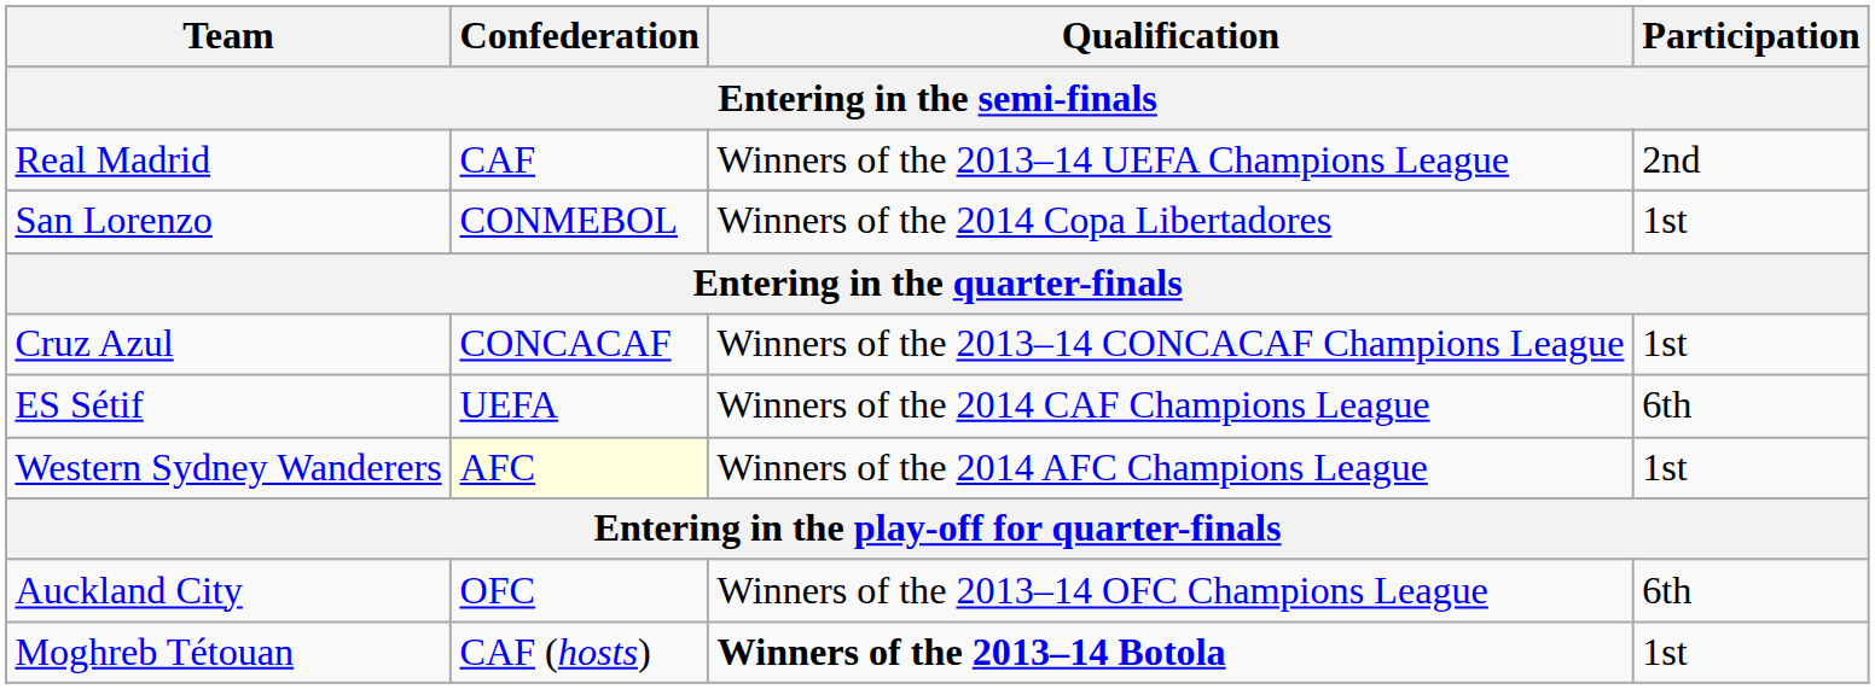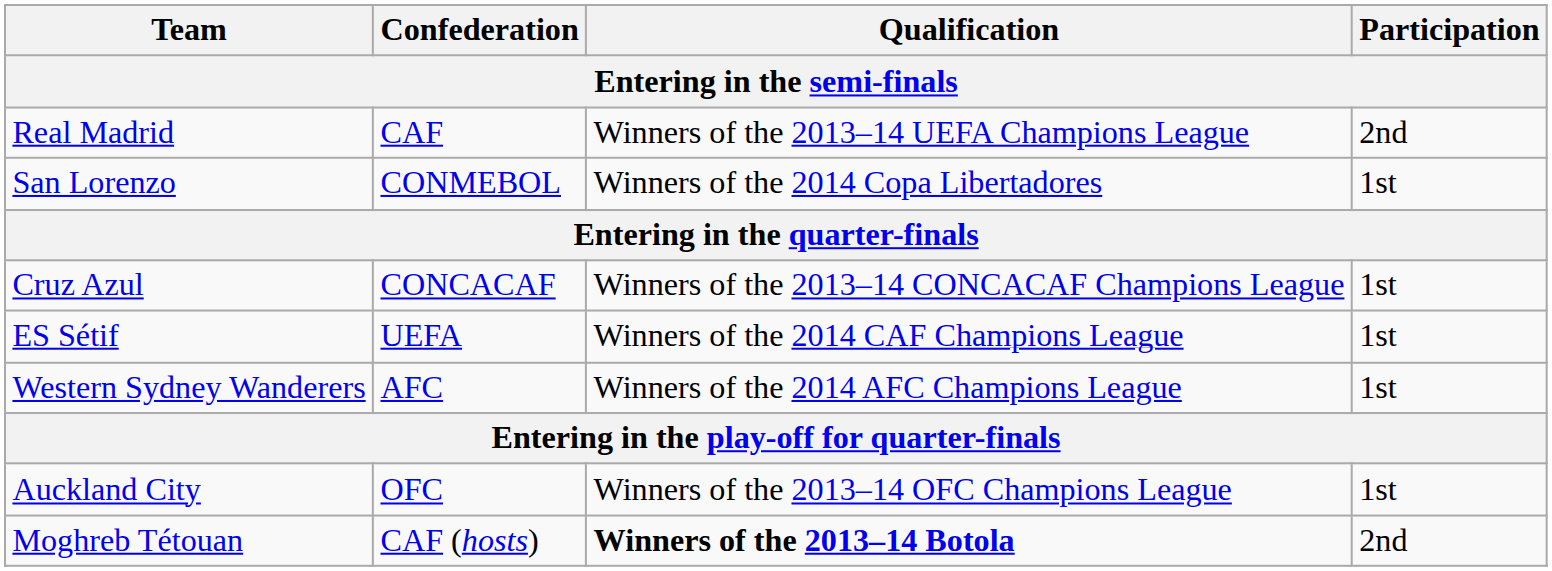 <table class="wikitable">
 <tr>
 <th>Team</th>
 <th>Confederation</th>
 <th>Qualification</th>
 <th>Participation</th>
 </tr>
 <tr>
 <th colspan=4>Entering in the <a href='#'>semi-finals</a></th>
 </tr>
 <tr>
 <td> <a href='#'>Real Madrid</a></td>
 <td><a href='#'>CAF</a></td>
 <td>Winners of the <a href='#'>2013–14 UEFA Champions League</a></td>
 <td>2nd </td>
 </tr>
 <tr>
 <td> <a href='#'>San Lorenzo</a></td>
 <td><a href='#'>CONMEBOL</a></td>
 <td>Winners of the <a href='#'>2014 Copa Libertadores</a></td>
 <td>1st</td>
 </tr>
 <tr>
 <th colspan=4>Entering in the <a href='#'>quarter-finals</a></th>
 </tr>
 <tr>
 <td> <a href='#'>Cruz Azul</a></td>
 <td><a href='#'>CONCACAF</a></td>
 <td>Winners of the <a href='#'>2013–14 CONCACAF Champions League</a></td>
 <td>1st</td>
 </tr>
 <tr>
 <td> <a href='#'>ES Sétif</a></td>
 <td><a href='#'>UEFA</a></td>
 <td>Winners of the <a href='#'>2014 CAF Champions League</a></td>
-<td>6th </td>
+<td>1st</td>
 </tr>
 <tr>
 <td> <a href='#'>Western Sydney Wanderers</a></td>
-<td style="background: lightyellow;"><a href='#'>AFC</a></td>
+<td><a href='#'>AFC</a></td>
 <td>Winners of the <a href='#'>2014 AFC Champions League</a></td>
 <td>1st</td>
 </tr>
 <tr>
 <th colspan=4>Entering in the <a href='#'>play-off for quarter-finals</a></th>
 </tr>
 <tr>
 <td> <a href='#'>Auckland City</a></td>
 <td><a href='#'>OFC</a></td>
 <td>Winners of the <a href='#'>2013–14 OFC Champions League</a></td>
-<td>6th </td>
+<td>1st</td>
 </tr>
 <tr>
 <td> <a href='#'>Moghreb Tétouan</a></td>
 <td><a href='#'>CAF</a> (<em><a href='#'>hosts</a></em>)</td>
 <td><strong>Winners of the <a href='#'>2013–14 Botola</a></strong></td>
-<td>1st</td>
+<td>2nd </td>
 </tr>
 </table>
